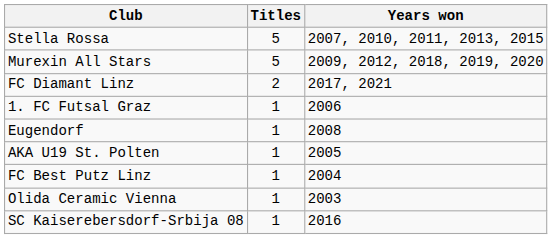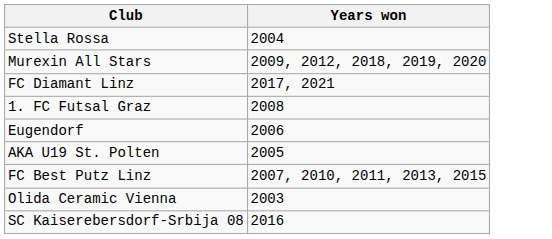 <table class="wikitable" style="text-align: left;">
 <tr>
 <th>Club</th>
-<th>Titles</th>
 <th>Years won</th>
 </tr>
 <tr>
 <td>Stella Rossa</td>
-<td align=center>5</td>
-<td>2007, 2010, 2011, 2013, 2015</td>
+<td>2004</td>
 </tr>
 <tr>
 <td>Murexin All Stars</td>
-<td align=center>5</td>
 <td>2009, 2012, 2018, 2019, 2020</td>
 </tr>
 <tr>
 <td>FC Diamant Linz</td>
-<td align=center>2</td>
 <td>2017, 2021</td>
 </tr>
 <tr>
 <td>1. FC Futsal Graz</td>
-<td align=center>1</td>
+<td>2008</td>
+</tr>
+<tr>
+<td>Eugendorf</td>
 <td>2006</td>
 </tr>
 <tr>
-<td>Eugendorf</td>
-<td align=center>1</td>
-<td>2008</td>
-</tr>
-<tr>
 <td>AKA U19 St. Polten</td>
-<td align=center>1</td>
 <td>2005</td>
 </tr>
 <tr>
 <td>FC Best Putz Linz</td>
-<td align=center>1</td>
-<td>2004</td>
+<td>2007, 2010, 2011, 2013, 2015</td>
 </tr>
 <tr>
 <td>Olida Ceramic Vienna</td>
-<td align=center>1</td>
 <td>2003</td>
 </tr>
 <tr>
 <td>SC Kaiserebersdorf-Srbija 08</td>
-<td align=center>1</td>
 <td>2016</td>
 </tr>
 </table>
